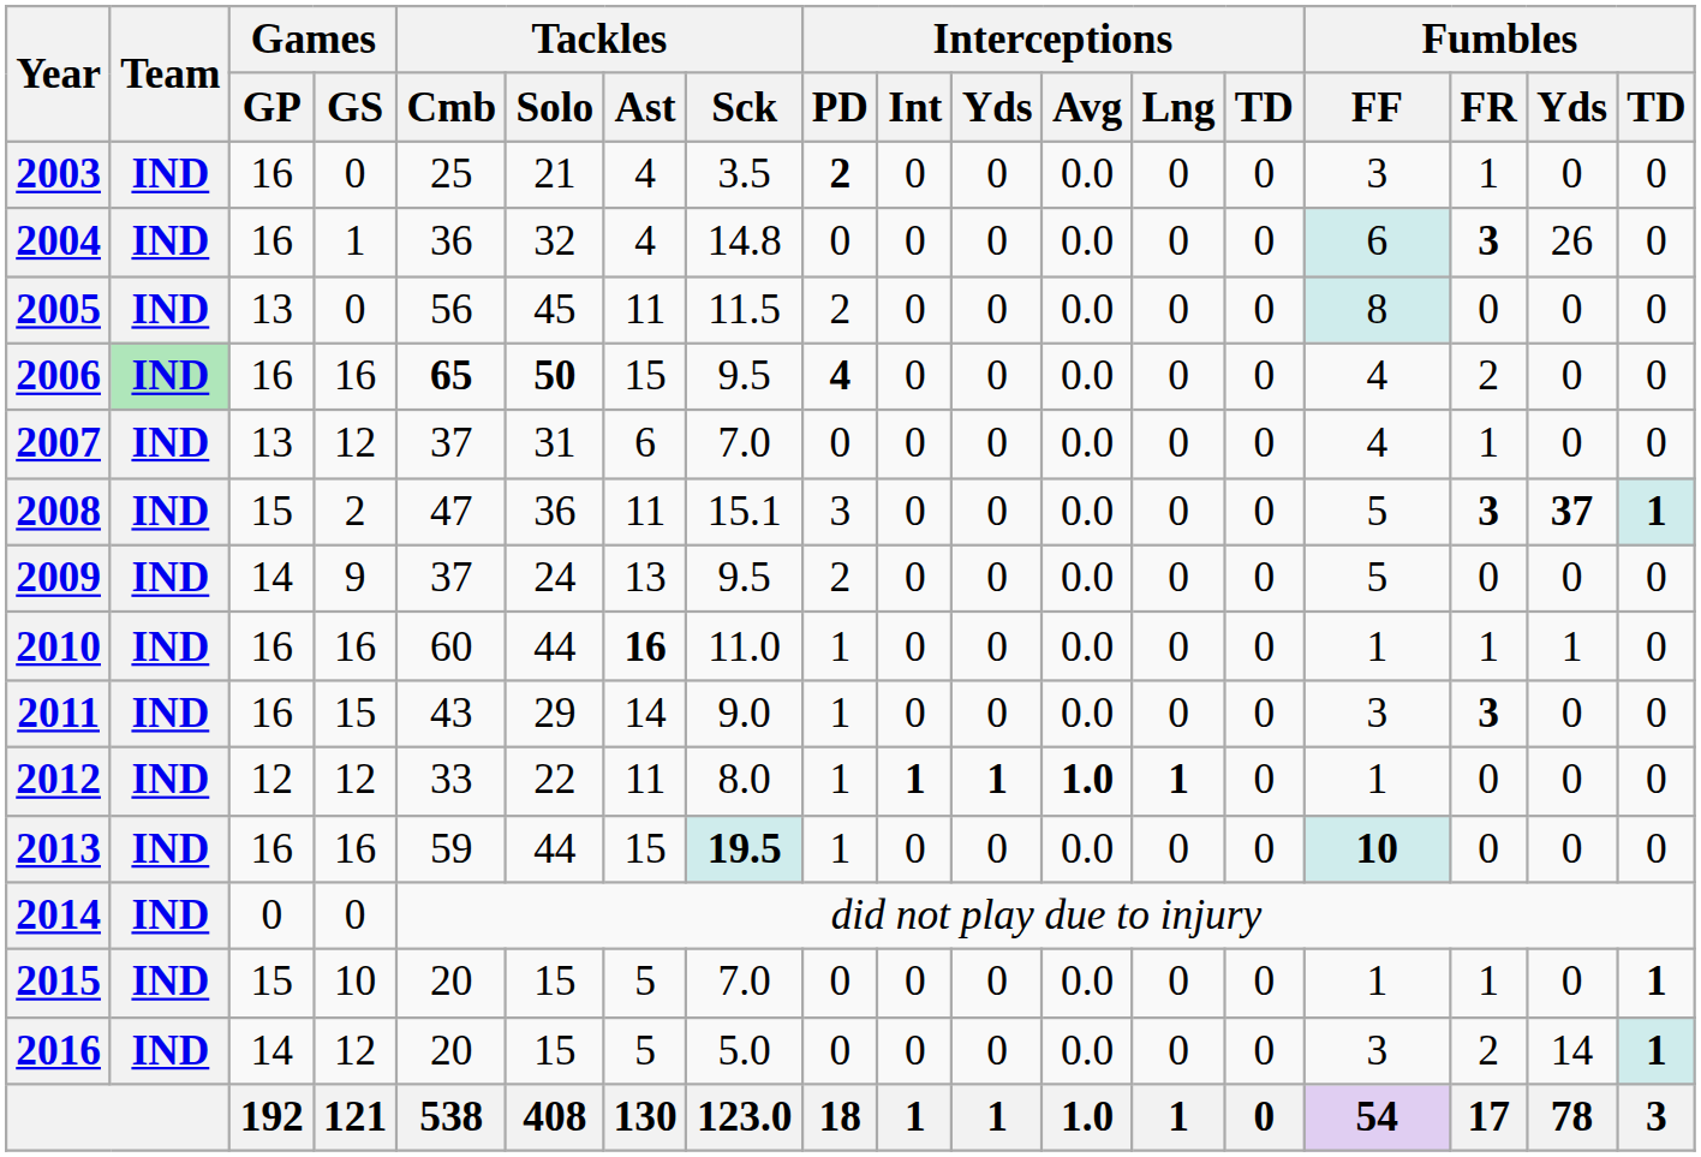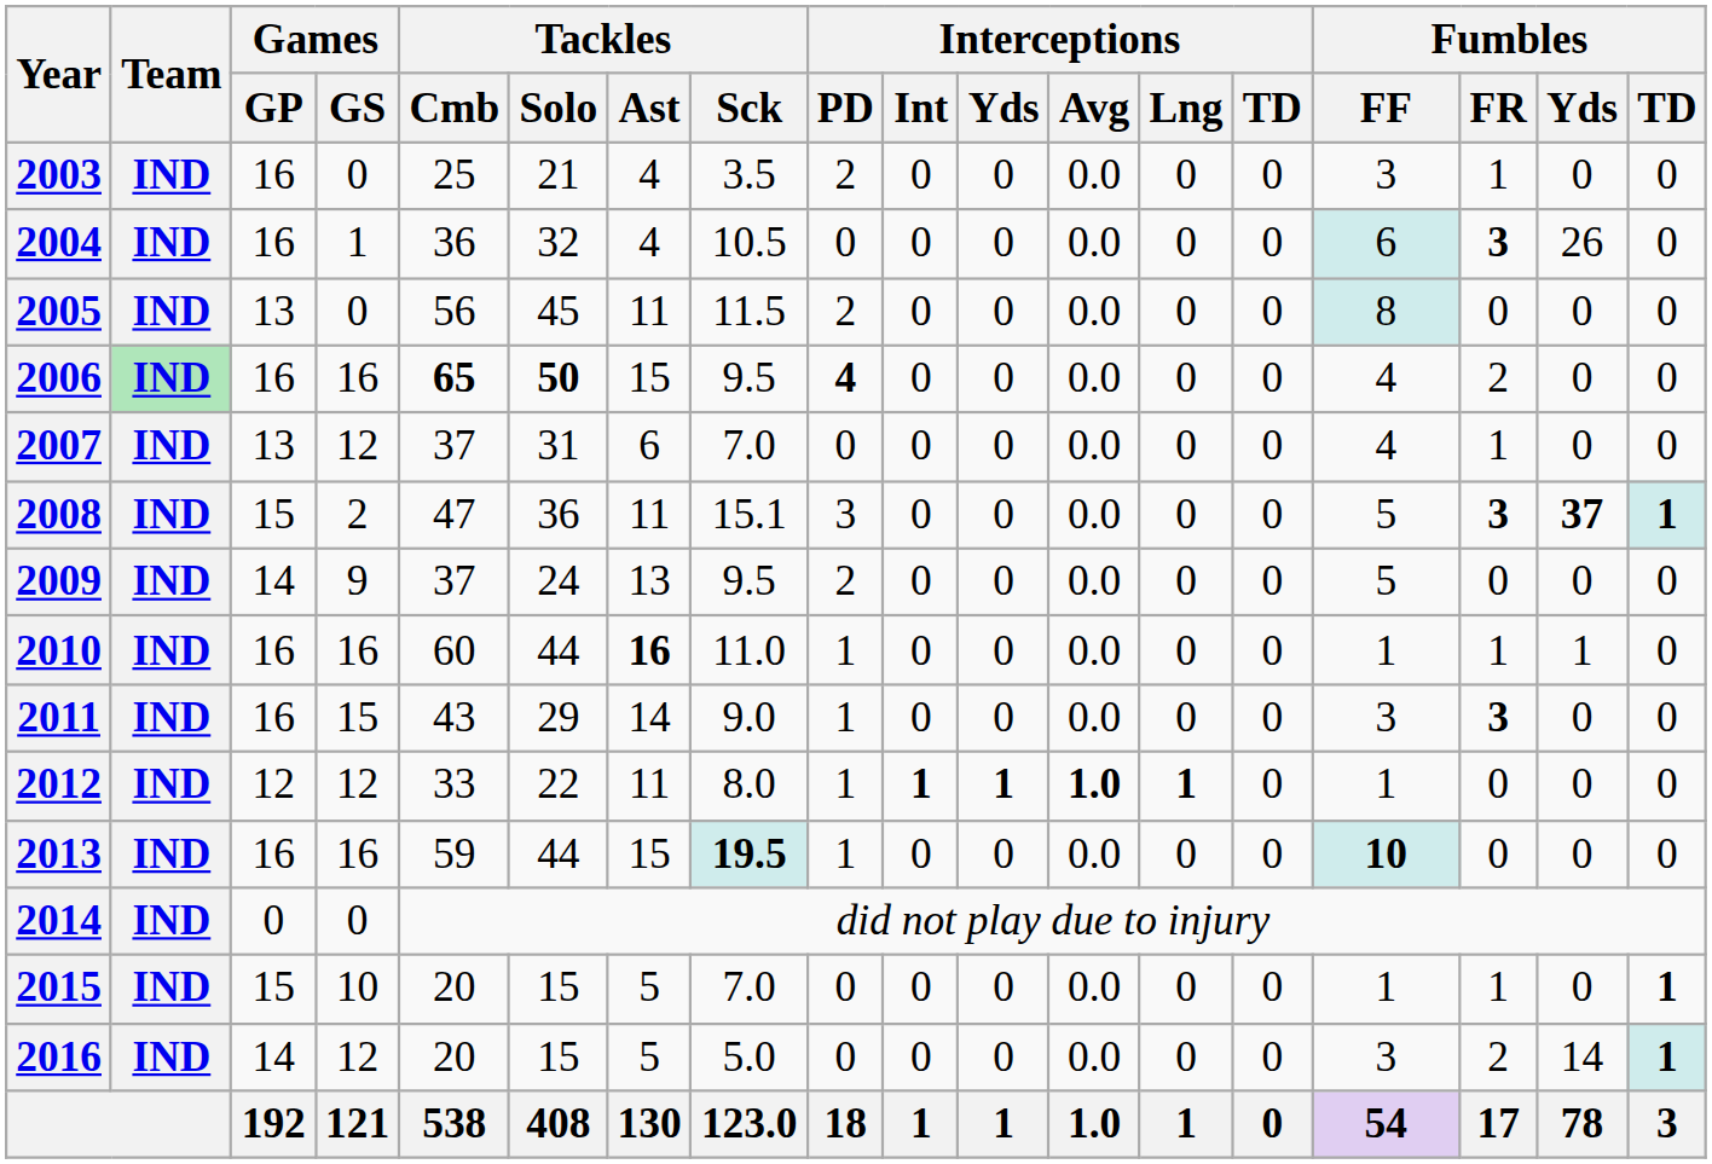 <table class= "wikitable" style="text-align:center;">
 <tr>
 <th rowspan="2">Year</th>
 <th rowspan="2">Team</th>
 <th colspan="2">Games</th>
 <th colspan="4">Tackles</th>
 <th colspan="6">Interceptions</th>
 <th colspan="4">Fumbles</th>
 </tr>
 <tr>
 <th>GP</th>
 <th>GS</th>
 <th>Cmb</th>
 <th>Solo</th>
 <th>Ast</th>
 <th>Sck</th>
 <th>PD</th>
 <th>Int</th>
 <th>Yds</th>
 <th>Avg</th>
 <th>Lng</th>
 <th>TD</th>
 <th>FF</th>
 <th>FR</th>
 <th>Yds</th>
 <th>TD</th>
 </tr>
 <tr>
 <th><a href='#'>2003</a></th>
 <th><a href='#'>IND</a></th>
 <td>16</td>
 <td>0</td>
 <td>25</td>
 <td>21</td>
 <td>4</td>
 <td>3.5</td>
-<td><strong>2</strong></td>
+<td>2</td>
 <td>0</td>
 <td>0</td>
 <td>0.0</td>
 <td>0</td>
 <td>0</td>
 <td>3</td>
 <td>1</td>
 <td>0</td>
 <td>0</td>
 </tr>
 <tr>
 <th><a href='#'>2004</a></th>
 <th><a href='#'>IND</a></th>
 <td>16</td>
 <td>1</td>
 <td>36</td>
 <td>32</td>
 <td>4</td>
-<td>14.8</td>
+<td>10.5</td>
 <td>0</td>
 <td>0</td>
 <td>0</td>
 <td>0.0</td>
 <td>0</td>
 <td>0</td>
 <td style="background:#cfecec;">6</td>
 <td><strong>3</strong></td>
 <td>26</td>
 <td>0</td>
 </tr>
 <tr>
 <th><a href='#'>2005</a></th>
 <th><a href='#'>IND</a></th>
 <td>13</td>
 <td>0</td>
 <td>56</td>
 <td>45</td>
 <td>11</td>
 <td>11.5</td>
 <td>2</td>
 <td>0</td>
 <td>0</td>
 <td>0.0</td>
 <td>0</td>
 <td>0</td>
 <td style="background:#cfecec;">8</td>
 <td>0</td>
 <td>0</td>
 <td>0</td>
 </tr>
 <tr>
 <th><a href='#'>2006</a></th>
 <th style="background:#afe6ba;"><a href='#'>IND</a></th>
 <td>16</td>
 <td>16</td>
 <td><strong>65</strong></td>
 <td><strong>50</strong></td>
 <td>15</td>
 <td>9.5</td>
 <td><strong>4</strong></td>
 <td>0</td>
 <td>0</td>
 <td>0.0</td>
 <td>0</td>
 <td>0</td>
 <td>4</td>
 <td>2</td>
 <td>0</td>
 <td>0</td>
 </tr>
 <tr>
 <th><a href='#'>2007</a></th>
 <th><a href='#'>IND</a></th>
 <td>13</td>
 <td>12</td>
 <td>37</td>
 <td>31</td>
 <td>6</td>
 <td>7.0</td>
 <td>0</td>
 <td>0</td>
 <td>0</td>
 <td>0.0</td>
 <td>0</td>
 <td>0</td>
 <td>4</td>
 <td>1</td>
 <td>0</td>
 <td>0</td>
 </tr>
 <tr>
 <th><a href='#'>2008</a></th>
 <th><a href='#'>IND</a></th>
 <td>15</td>
 <td>2</td>
 <td>47</td>
 <td>36</td>
 <td>11</td>
 <td>15.1</td>
 <td>3</td>
 <td>0</td>
 <td>0</td>
 <td>0.0</td>
 <td>0</td>
 <td>0</td>
 <td>5</td>
 <td><strong>3</strong></td>
 <td><strong>37</strong></td>
 <td style="background:#cfecec;"><strong>1</strong></td>
 </tr>
 <tr>
 <th><a href='#'>2009</a></th>
 <th><a href='#'>IND</a></th>
 <td>14</td>
 <td>9</td>
 <td>37</td>
 <td>24</td>
 <td>13</td>
 <td>9.5</td>
 <td>2</td>
 <td>0</td>
 <td>0</td>
 <td>0.0</td>
 <td>0</td>
 <td>0</td>
 <td>5</td>
 <td>0</td>
 <td>0</td>
 <td>0</td>
 </tr>
 <tr>
 <th><a href='#'>2010</a></th>
 <th><a href='#'>IND</a></th>
 <td>16</td>
 <td>16</td>
 <td>60</td>
 <td>44</td>
 <td><strong>16</strong></td>
 <td>11.0</td>
 <td>1</td>
 <td>0</td>
 <td>0</td>
 <td>0.0</td>
 <td>0</td>
 <td>0</td>
 <td>1</td>
 <td>1</td>
 <td>1</td>
 <td>0</td>
 </tr>
 <tr>
 <th><a href='#'>2011</a></th>
 <th><a href='#'>IND</a></th>
 <td>16</td>
 <td>15</td>
 <td>43</td>
 <td>29</td>
 <td>14</td>
 <td>9.0</td>
 <td>1</td>
 <td>0</td>
 <td>0</td>
 <td>0.0</td>
 <td>0</td>
 <td>0</td>
 <td>3</td>
 <td><strong>3</strong></td>
 <td>0</td>
 <td>0</td>
 </tr>
 <tr>
 <th><a href='#'>2012</a></th>
 <th><a href='#'>IND</a></th>
 <td>12</td>
 <td>12</td>
 <td>33</td>
 <td>22</td>
 <td>11</td>
 <td>8.0</td>
 <td>1</td>
 <td><strong>1</strong></td>
 <td><strong>1</strong></td>
 <td><strong>1.0</strong></td>
 <td><strong>1</strong></td>
 <td>0</td>
 <td>1</td>
 <td>0</td>
 <td>0</td>
 <td>0</td>
 </tr>
 <tr>
 <th><a href='#'>2013</a></th>
 <th><a href='#'>IND</a></th>
 <td>16</td>
 <td>16</td>
 <td>59</td>
 <td>44</td>
 <td>15</td>
 <td style="background:#cfecec;"><strong>19.5</strong></td>
 <td>1</td>
 <td>0</td>
 <td>0</td>
 <td>0.0</td>
 <td>0</td>
 <td>0</td>
 <td style="background:#cfecec;"><strong>10</strong></td>
 <td>0</td>
 <td>0</td>
 <td>0</td>
 </tr>
 <tr>
 <th><a href='#'>2014</a></th>
 <th><a href='#'>IND</a></th>
 <td>0</td>
 <td>0</td>
 <td colspan="14"><em>did not play due to injury</em></td>
 </tr>
 <tr>
 <th><a href='#'>2015</a></th>
 <th><a href='#'>IND</a></th>
 <td>15</td>
 <td>10</td>
 <td>20</td>
 <td>15</td>
 <td>5</td>
 <td>7.0</td>
 <td>0</td>
 <td>0</td>
 <td>0</td>
 <td>0.0</td>
 <td>0</td>
 <td>0</td>
 <td>1</td>
 <td>1</td>
 <td>0</td>
 <td><strong>1</strong></td>
 </tr>
 <tr>
 <th><a href='#'>2016</a></th>
 <th><a href='#'>IND</a></th>
 <td>14</td>
 <td>12</td>
 <td>20</td>
 <td>15</td>
 <td>5</td>
 <td>5.0</td>
 <td>0</td>
 <td>0</td>
 <td>0</td>
 <td>0.0</td>
 <td>0</td>
 <td>0</td>
 <td>3</td>
 <td>2</td>
 <td>14</td>
 <td style="background:#cfecec;"><strong>1</strong></td>
 </tr>
 <tr>
 <th colspan="2"></th>
 <th>192</th>
 <th>121</th>
 <th>538</th>
 <th>408</th>
 <th>130</th>
 <th>123.0</th>
 <th>18</th>
 <th>1</th>
 <th>1</th>
 <th>1.0</th>
 <th>1</th>
 <th>0</th>
 <th style="background:#e0cef2; width:3em;">54</th>
 <th>17</th>
 <th>78</th>
 <th>3</th>
 </tr>
 </table>
